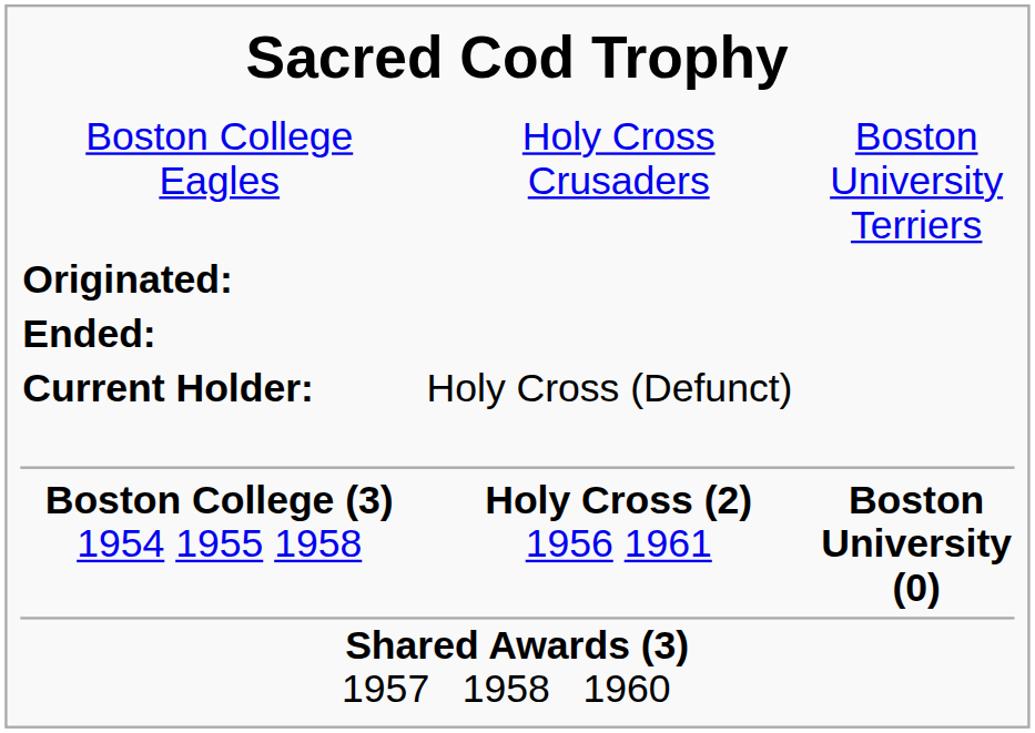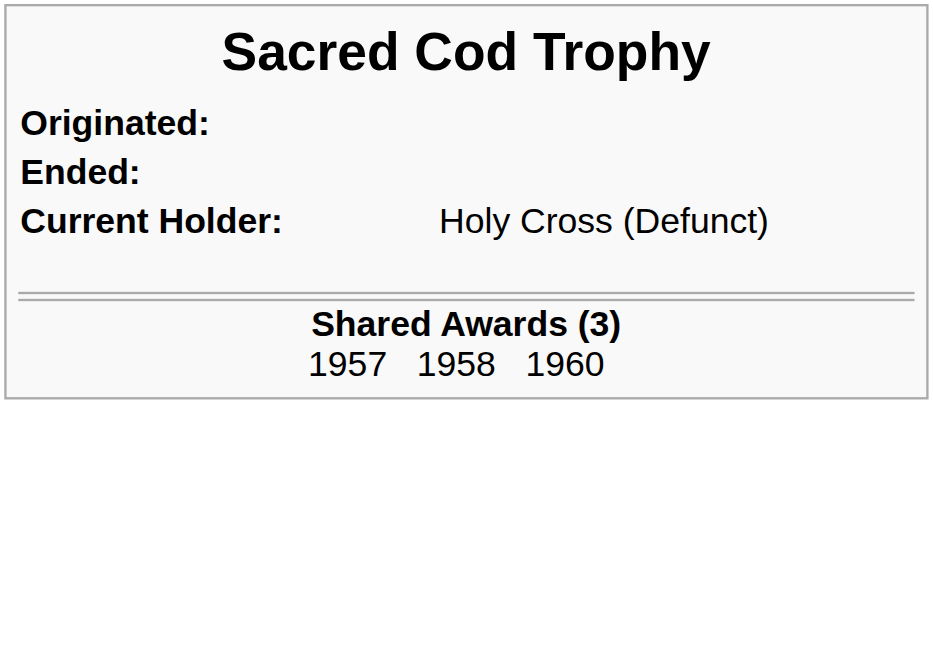 <table class="infobox" style="width: 26em; font-size: 95%;">
 <tr>
 <td colspan="3" style="text-align: center; font-size: 150%;"><strong>Sacred Cod Trophy</strong></td>
 </tr>
 <tr>
 <td style="width:50%; vertical-align:middle; text-align:center;"></td>
 <td style="width:50%; vertical-align:middle; text-align:center;"></td>
 <td style="width:50%; vertical-align:middle; text-align:center;"></td>
-</tr>
-<tr>
-<td style="text-align:center;"><a href='#'>Boston College Eagles</a></td>
-<td style="text-align:center;"><a href='#'>Holy Cross Crusaders</a></td>
-<td style="text-align:center;"><a href='#'>Boston University Terriers</a></td>
 </tr>
 <tr>
 <td><strong>Originated:</strong></td>
 <td colspan="2"></td>
 </tr>
 <tr>
 <td><strong>Ended:</strong></td>
 <td colspan="2"></td>
 </tr>
 <tr>
 <td><strong>Current Holder:</strong></td>
 <td colspan="2">Holy Cross (Defunct)</td>
 </tr>
 <tr>
 <td colspan="3" style="border-bottom: 1px solid #aaa;"><br></td>
 </tr>
 <tr>
-<td width="33%" valign="top" align="center"><strong>Boston College (3)</strong><br> <a href='#'>1954</a> <a href='#'>1955</a> <a href='#'>1958</a></td>
-<td width="34%" valign="top" align="center"><strong>Holy Cross (2)</strong><br> <a href='#'>1956</a> <a href='#'>1961</a></td>
-<td width="33%" valign="top" align="center"><strong>Boston University (0)</strong><br></td>
-</tr>
-<tr>
 <td colspan="3" style="text-align: center; border-top: 1px solid #aaa;"><strong>Shared Awards (3)</strong><br>1957   1958   1960  </td>
 </tr>
 </table>
